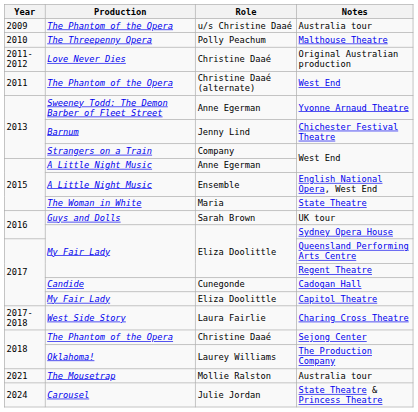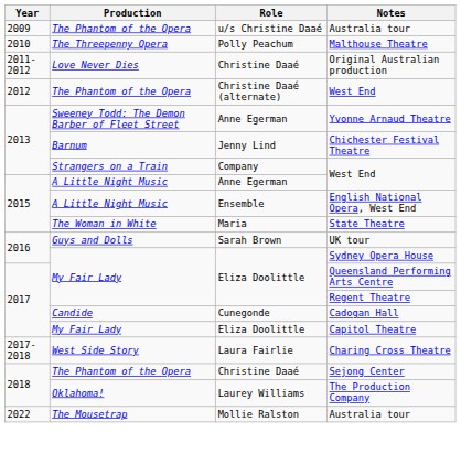 <table class="wikitable">
 <tr>
 <th>Year</th>
 <th>Production</th>
 <th>Role</th>
 <th>Notes</th>
 </tr>
 <tr>
 <td>2009</td>
 <td><em><a href='#'>The Phantom of the Opera</a></em></td>
 <td>u/s Christine Daaé</td>
 <td>Australia tour</td>
 </tr>
 <tr>
 <td>2010</td>
 <td><em><a href='#'>The Threepenny Opera</a></em></td>
 <td>Polly Peachum</td>
 <td><a href='#'>Malthouse Theatre</a></td>
 </tr>
 <tr>
 <td>2011-2012</td>
 <td><em><a href='#'>Love Never Dies</a></em></td>
 <td>Christine Daaé</td>
 <td>Original Australian production</td>
 </tr>
 <tr>
-<td>2011</td>
+<td>2012</td>
 <td><em><a href='#'>The Phantom of the Opera</a></em></td>
 <td>Christine Daaé (alternate)</td>
 <td><a href='#'>West End</a></td>
 </tr>
 <tr>
 <td rowspan=3>2013</td>
 <td><em><a href='#'>Sweeney Todd: The Demon Barber of Fleet Street</a></em></td>
 <td>Anne Egerman</td>
 <td><a href='#'>Yvonne Arnaud Theatre</a></td>
 </tr>
 <tr>
 <td><em><a href='#'>Barnum</a></em></td>
 <td>Jenny Lind</td>
 <td><a href='#'>Chichester Festival Theatre</a></td>
 </tr>
 <tr>
 <td><em><a href='#'>Strangers on a Train</a></em></td>
 <td>Company</td>
 <td rowspan=2>West End</td>
 </tr>
 <tr>
 <td rowspan=3>2015</td>
 <td><em><a href='#'>A Little Night Music</a></em></td>
 <td>Anne Egerman</td>
 </tr>
 <tr>
 <td><em><a href='#'>A Little Night Music</a></em></td>
 <td>Ensemble</td>
 <td><a href='#'>English National Opera</a>, West End</td>
 </tr>
 <tr>
 <td><em><a href='#'>The Woman in White</a></em></td>
 <td>Maria</td>
 <td><a href='#'>State Theatre</a></td>
 </tr>
 <tr>
 <td rowspan=2>2016</td>
 <td><em><a href='#'>Guys and Dolls</a></em></td>
 <td>Sarah Brown</td>
 <td>UK tour</td>
 </tr>
 <tr>
 <td rowspan=3><em><a href='#'>My Fair Lady</a></em></td>
 <td rowspan=3>Eliza Doolittle</td>
 <td><a href='#'>Sydney Opera House</a></td>
 </tr>
 <tr>
 <td rowspan=4>2017</td>
 <td><a href='#'>Queensland Performing Arts Centre</a></td>
 </tr>
 <tr>
 <td><a href='#'>Regent Theatre</a></td>
 </tr>
 <tr>
 <td><em><a href='#'>Candide</a></em></td>
 <td>Cunegonde</td>
 <td><a href='#'>Cadogan Hall</a></td>
 </tr>
 <tr>
 <td><em><a href='#'>My Fair Lady</a></em></td>
 <td>Eliza Doolittle</td>
 <td><a href='#'>Capitol Theatre</a></td>
 </tr>
 <tr>
 <td>2017-2018</td>
 <td><em><a href='#'>West Side Story</a></em></td>
 <td>Laura Fairlie</td>
 <td><a href='#'>Charing Cross Theatre</a></td>
 </tr>
 <tr>
 <td rowspan=2>2018</td>
 <td><em><a href='#'>The Phantom of the Opera</a></em></td>
 <td>Christine Daaé</td>
 <td><a href='#'>Sejong Center</a></td>
 </tr>
 <tr>
 <td><em><a href='#'>Oklahoma!</a></em></td>
 <td>Laurey Williams</td>
 <td><a href='#'>The Production Company</a></td>
 </tr>
 <tr>
-<td>2021</td>
+<td>2022</td>
 <td><em><a href='#'>The Mousetrap</a></em></td>
 <td>Mollie Ralston</td>
 <td>Australia tour</td>
 </tr>
-<tr>
-<td>2024</td>
-<td><em><a href='#'>Carousel</a></em></td>
-<td>Julie Jordan</td>
-<td><a href='#'>State Theatre</a> & <a href='#'>Princess Theatre</a></td>
-</tr>
 </table>
